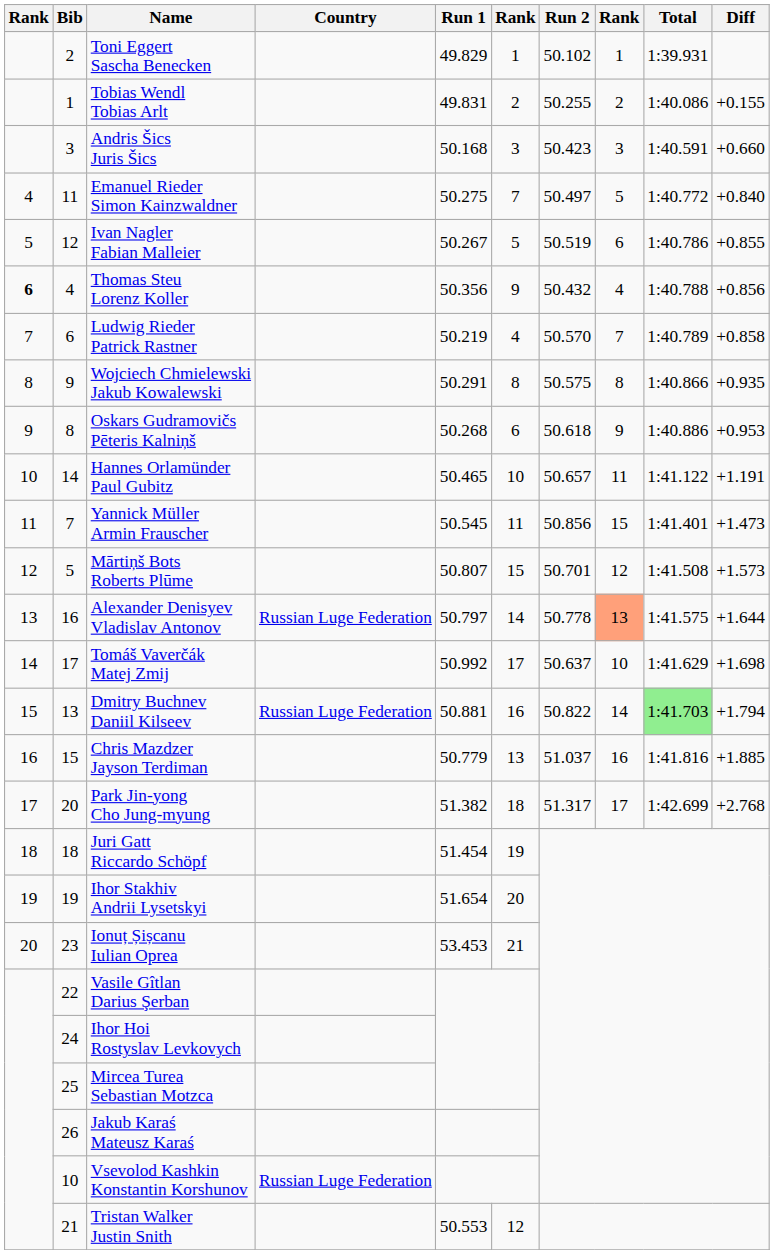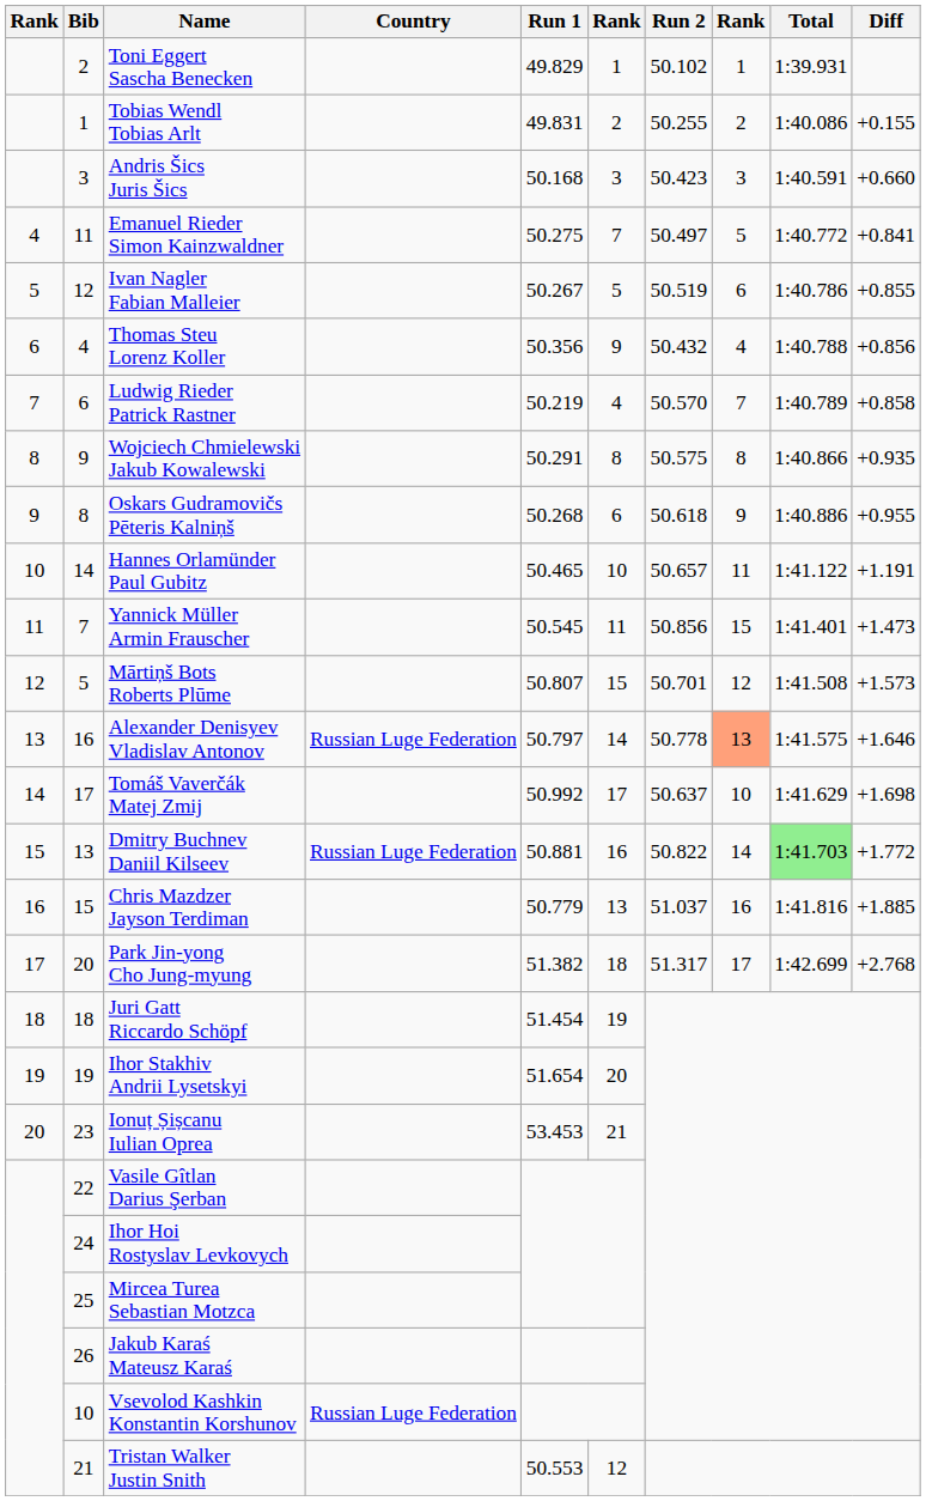 <table class="wikitable sortable" style="text-align:center">
 <tr>
 <th>Rank</th>
 <th>Bib</th>
 <th>Name</th>
 <th>Country</th>
 <th>Run 1</th>
 <th>Rank</th>
 <th>Run 2</th>
 <th>Rank</th>
 <th>Total</th>
 <th>Diff</th>
 </tr>
 <tr>
 <td></td>
 <td>2</td>
 <td align=left><a href='#'>Toni Eggert</a><br><a href='#'>Sascha Benecken</a></td>
 <td align=left></td>
 <td>49.829</td>
 <td>1</td>
 <td>50.102</td>
 <td>1</td>
 <td>1:39.931</td>
 <td></td>
 </tr>
 <tr>
 <td></td>
 <td>1</td>
 <td align=left><a href='#'>Tobias Wendl</a><br><a href='#'>Tobias Arlt</a></td>
 <td align=left></td>
 <td>49.831</td>
 <td>2</td>
 <td>50.255</td>
 <td>2</td>
 <td>1:40.086</td>
 <td>+0.155</td>
 </tr>
 <tr>
 <td></td>
 <td>3</td>
 <td align=left><a href='#'>Andris Šics</a><br><a href='#'>Juris Šics</a></td>
 <td align=left></td>
 <td>50.168</td>
 <td>3</td>
 <td>50.423</td>
 <td>3</td>
 <td>1:40.591</td>
 <td>+0.660</td>
 </tr>
 <tr>
 <td>4</td>
 <td>11</td>
 <td align=left><a href='#'>Emanuel Rieder</a><br><a href='#'>Simon Kainzwaldner</a></td>
 <td align=left></td>
 <td>50.275</td>
 <td>7</td>
 <td>50.497</td>
 <td>5</td>
 <td>1:40.772</td>
-<td>+0.840</td>
+<td>+0.841</td>
 </tr>
 <tr>
 <td>5</td>
 <td>12</td>
 <td align=left><a href='#'>Ivan Nagler</a><br><a href='#'>Fabian Malleier</a></td>
 <td align=left></td>
 <td>50.267</td>
 <td>5</td>
 <td>50.519</td>
 <td>6</td>
 <td>1:40.786</td>
 <td>+0.855</td>
 </tr>
 <tr>
-<td><strong>6</strong></td>
+<td>6</td>
 <td>4</td>
 <td align=left><a href='#'>Thomas Steu</a><br><a href='#'>Lorenz Koller</a></td>
 <td align=left></td>
 <td>50.356</td>
 <td>9</td>
 <td>50.432</td>
 <td>4</td>
 <td>1:40.788</td>
 <td>+0.856</td>
 </tr>
 <tr>
 <td>7</td>
 <td>6</td>
 <td align=left><a href='#'>Ludwig Rieder</a><br><a href='#'>Patrick Rastner</a></td>
 <td align=left></td>
 <td>50.219</td>
 <td>4</td>
 <td>50.570</td>
 <td>7</td>
 <td>1:40.789</td>
 <td>+0.858</td>
 </tr>
 <tr>
 <td>8</td>
 <td>9</td>
 <td align=left><a href='#'>Wojciech Chmielewski</a><br><a href='#'>Jakub Kowalewski</a></td>
 <td align=left></td>
 <td>50.291</td>
 <td>8</td>
 <td>50.575</td>
 <td>8</td>
 <td>1:40.866</td>
 <td>+0.935</td>
 </tr>
 <tr>
 <td>9</td>
 <td>8</td>
 <td align=left><a href='#'>Oskars Gudramovičs</a><br><a href='#'>Pēteris Kalniņš</a></td>
 <td align=left></td>
 <td>50.268</td>
 <td>6</td>
 <td>50.618</td>
 <td>9</td>
 <td>1:40.886</td>
-<td>+0.953</td>
+<td>+0.955</td>
 </tr>
 <tr>
 <td>10</td>
 <td>14</td>
 <td align=left><a href='#'>Hannes Orlamünder</a><br><a href='#'>Paul Gubitz</a></td>
 <td align=left></td>
 <td>50.465</td>
 <td>10</td>
 <td>50.657</td>
 <td>11</td>
 <td>1:41.122</td>
 <td>+1.191</td>
 </tr>
 <tr>
 <td>11</td>
 <td>7</td>
 <td align=left><a href='#'>Yannick Müller</a><br><a href='#'>Armin Frauscher</a></td>
 <td align=left></td>
 <td>50.545</td>
 <td>11</td>
 <td>50.856</td>
 <td>15</td>
 <td>1:41.401</td>
 <td>+1.473</td>
 </tr>
 <tr>
 <td>12</td>
 <td>5</td>
 <td align=left><a href='#'>Mārtiņš Bots</a><br><a href='#'>Roberts Plūme</a></td>
 <td align=left></td>
 <td>50.807</td>
 <td>15</td>
 <td>50.701</td>
 <td>12</td>
 <td>1:41.508</td>
 <td>+1.573</td>
 </tr>
 <tr>
 <td>13</td>
 <td>16</td>
 <td align=left><a href='#'>Alexander Denisyev</a><br><a href='#'>Vladislav Antonov</a></td>
 <td align=left><a href='#'>Russian Luge Federation</a></td>
 <td>50.797</td>
 <td>14</td>
 <td>50.778</td>
 <td style="background: lightsalmon;">13</td>
 <td>1:41.575</td>
-<td>+1.644</td>
+<td>+1.646</td>
 </tr>
 <tr>
 <td>14</td>
 <td>17</td>
 <td align=left><a href='#'>Tomáš Vaverčák</a><br><a href='#'>Matej Zmij</a></td>
 <td align=left></td>
 <td>50.992</td>
 <td>17</td>
 <td>50.637</td>
 <td>10</td>
 <td>1:41.629</td>
 <td>+1.698</td>
 </tr>
 <tr>
 <td>15</td>
 <td>13</td>
 <td align=left><a href='#'>Dmitry Buchnev</a><br><a href='#'>Daniil Kilseev</a></td>
 <td align=left><a href='#'>Russian Luge Federation</a></td>
 <td>50.881</td>
 <td>16</td>
 <td>50.822</td>
 <td>14</td>
 <td style="background: lightgreen;">1:41.703</td>
-<td>+1.794</td>
+<td>+1.772</td>
 </tr>
 <tr>
 <td>16</td>
 <td>15</td>
 <td align=left><a href='#'>Chris Mazdzer</a><br><a href='#'>Jayson Terdiman</a></td>
 <td align=left></td>
 <td>50.779</td>
 <td>13</td>
 <td>51.037</td>
 <td>16</td>
 <td>1:41.816</td>
 <td>+1.885</td>
 </tr>
 <tr>
 <td>17</td>
 <td>20</td>
 <td align=left><a href='#'>Park Jin-yong</a><br><a href='#'>Cho Jung-myung</a></td>
 <td align=left></td>
 <td>51.382</td>
 <td>18</td>
 <td>51.317</td>
 <td>17</td>
 <td>1:42.699</td>
 <td>+2.768</td>
 </tr>
 <tr>
 <td>18</td>
 <td>18</td>
 <td align=left><a href='#'>Juri Gatt</a><br><a href='#'>Riccardo Schöpf</a></td>
 <td align=left></td>
 <td>51.454</td>
 <td>19</td>
 <td colspan=4 rowspan=8></td>
 </tr>
 <tr>
 <td>19</td>
 <td>19</td>
 <td align=left><a href='#'>Ihor Stakhiv</a><br><a href='#'>Andrii Lysetskyi</a></td>
 <td align=left></td>
 <td>51.654</td>
 <td>20</td>
 </tr>
 <tr>
 <td>20</td>
 <td>23</td>
 <td align=left><a href='#'>Ionuț Șișcanu</a><br><a href='#'>Iulian Oprea</a></td>
 <td align=left></td>
 <td>53.453</td>
 <td>21</td>
 </tr>
 <tr>
 <td rowspan=6></td>
 <td>22</td>
 <td align=left><a href='#'>Vasile Gîtlan</a><br><a href='#'>Darius Şerban</a></td>
 <td align=left></td>
 <td colspan=2 rowspan=3></td>
 </tr>
 <tr>
 <td>24</td>
 <td align=left><a href='#'>Ihor Hoi</a><br><a href='#'>Rostyslav Levkovych</a></td>
 <td align=left></td>
 </tr>
 <tr>
 <td>25</td>
 <td align=left><a href='#'>Mircea Turea</a><br><a href='#'>Sebastian Motzca</a></td>
 <td align=left></td>
 </tr>
 <tr>
 <td>26</td>
 <td align=left><a href='#'>Jakub Karaś</a><br><a href='#'>Mateusz Karaś</a></td>
 <td align=left></td>
 <td colspan=2></td>
 </tr>
 <tr>
 <td>10</td>
 <td align=left><a href='#'>Vsevolod Kashkin</a><br><a href='#'>Konstantin Korshunov</a></td>
 <td align=left><a href='#'>Russian Luge Federation</a></td>
 <td colspan=2></td>
 </tr>
 <tr>
 <td>21</td>
 <td align=left><a href='#'>Tristan Walker</a><br><a href='#'>Justin Snith</a></td>
 <td align=left></td>
 <td>50.553</td>
 <td>12</td>
 <td colspan=4></td>
 </tr>
 </table>
